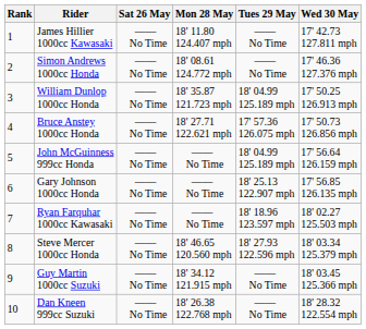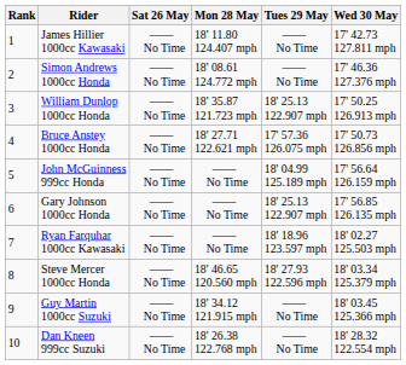 <table class="wikitable" style="font-size: 90%;">
 <tr style="background:#efefef;">
 <th>Rank</th>
 <th>Rider</th>
 <th>Sat 26 May</th>
 <th>Mon 28 May</th>
 <th>Tues 29 May</th>
 <th>Wed 30 May</th>
 </tr>
 <tr>
 <td>1</td>
 <td> James Hillier<br> 1000cc <a href='#'>Kawasaki</a></td>
 <td>      ——<br>    No Time</td>
 <td>18' 11.80 <br> 124.407 mph</td>
 <td>      ——<br>    No Time</td>
 <td>17' 42.73 <br> 127.811 mph</td>
 </tr>
 <tr>
 <td>2</td>
 <td> <a href='#'>Simon Andrews</a><br> 1000cc <a href='#'>Honda</a></td>
 <td>      ——<br>    No Time</td>
 <td>18' 08.61 <br> 124.772 mph</td>
 <td>      ——<br>    No Time</td>
 <td>17' 46.36 <br> 127.376 mph</td>
 </tr>
 <tr>
 <td>3</td>
 <td> <a href='#'>William Dunlop</a><br> 1000cc Honda</td>
 <td>      ——<br>    No Time</td>
 <td>18' 35.87 <br> 121.723 mph</td>
-<td>18' 04.99 <br> 125.189 mph</td>
+<td>18' 25.13 <br> 122.907 mph</td>
 <td>17' 50.25 <br> 126.913 mph</td>
 </tr>
 <tr>
 <td>4</td>
 <td> <a href='#'>Bruce Anstey</a><br> 1000cc Honda</td>
 <td>      ——<br>    No Time</td>
 <td>18' 27.71 <br> 122.621 mph</td>
 <td>17' 57.36 <br> 126.075 mph</td>
 <td>17' 50.73 <br> 126.856 mph</td>
 </tr>
 <tr>
 <td>5</td>
 <td> <a href='#'>John McGuinness</a><br> 999cc Honda</td>
 <td>      ——<br>    No Time</td>
 <td>      ——<br>    No Time</td>
 <td>18' 04.99 <br> 125.189 mph</td>
 <td>17' 56.64 <br> 126.159 mph</td>
 </tr>
 <tr>
 <td>6</td>
 <td> Gary Johnson<br> 1000cc Honda</td>
 <td>      ——<br>    No Time</td>
 <td>      ——<br>    No Time</td>
 <td>18' 25.13 <br> 122.907 mph</td>
 <td>17' 56.85 <br> 126.135 mph</td>
 </tr>
 <tr>
 <td>7</td>
 <td> <a href='#'>Ryan Farquhar</a><br> 1000cc Kawasaki</td>
 <td>      ——<br>    No Time</td>
 <td>      ——<br>    No Time</td>
 <td>18' 18.96 <br> 123.597 mph</td>
 <td>18' 02.27 <br> 125.503 mph</td>
 </tr>
 <tr>
 <td>8</td>
 <td> Steve Mercer<br> 1000cc Honda</td>
 <td>      ——<br>    No Time</td>
 <td>18' 46.65 <br> 120.560 mph</td>
 <td>18' 27.93 <br> 122.596 mph</td>
 <td>18' 03.34 <br> 125.379 mph</td>
 </tr>
 <tr>
 <td>9</td>
 <td> <a href='#'>Guy Martin</a><br> 1000cc <a href='#'>Suzuki</a></td>
 <td>      ——<br>    No Time</td>
 <td>18' 34.12 <br> 121.915 mph</td>
 <td>      ——<br>    No Time</td>
 <td>18' 03.45 <br> 125.366 mph</td>
 </tr>
 <tr>
 <td>10</td>
 <td> <a href='#'>Dan Kneen</a><br> 999cc Suzuki</td>
 <td>      ——<br>    No Time</td>
 <td>18' 26.38 <br> 122.768 mph</td>
 <td>      ——<br>    No Time</td>
 <td>18' 28.32 <br> 122.554 mph</td>
 </tr>
 </table>
